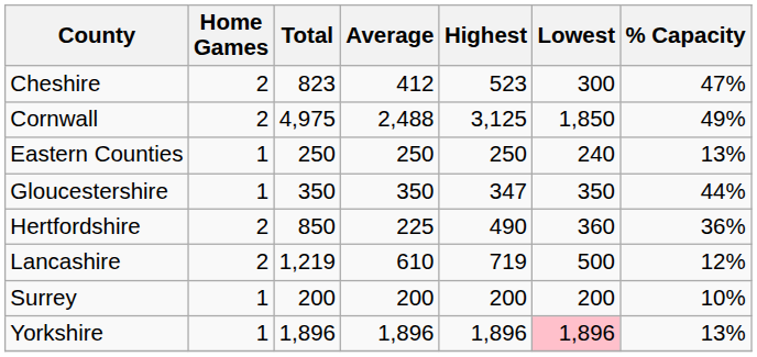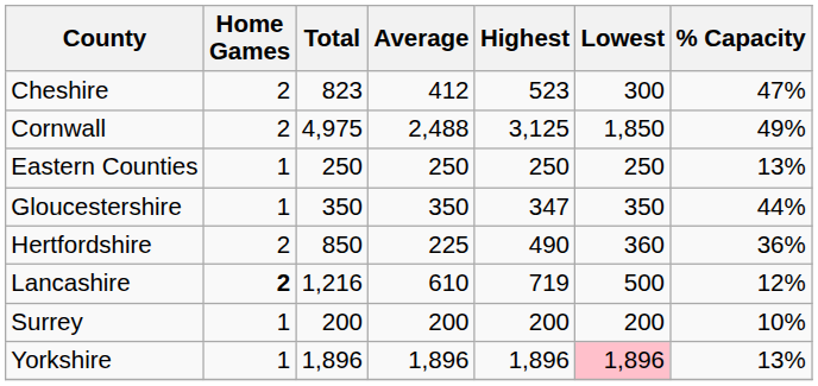 <table class="wikitable sortable" style="text-align:right">
 <tr>
 <th>County</th>
 <th>Home<br>Games</th>
 <th>Total</th>
 <th>Average</th>
 <th>Highest</th>
 <th>Lowest</th>
 <th>% Capacity</th>
 </tr>
 <tr>
 <td style="text-align:left">Cheshire</td>
 <td>2</td>
 <td>823</td>
 <td>412</td>
 <td>523</td>
 <td>300</td>
 <td>47%</td>
 </tr>
 <tr>
 <td style="text-align:left">Cornwall</td>
 <td>2</td>
 <td>4,975</td>
 <td>2,488</td>
 <td>3,125</td>
 <td>1,850</td>
 <td>49%</td>
 </tr>
 <tr>
 <td style="text-align:left">Eastern Counties</td>
 <td>1</td>
 <td>250</td>
 <td>250</td>
 <td>250</td>
-<td>240</td>
+<td>250</td>
 <td>13%</td>
 </tr>
 <tr>
 <td style="text-align:left">Gloucestershire</td>
 <td>1</td>
 <td>350</td>
 <td>350</td>
 <td>347</td>
 <td>350</td>
 <td>44%</td>
 </tr>
 <tr>
 <td style="text-align:left">Hertfordshire</td>
 <td>2</td>
 <td>850</td>
 <td>225</td>
 <td>490</td>
 <td>360</td>
 <td>36%</td>
 </tr>
 <tr>
 <td style="text-align:left">Lancashire</td>
-<td>2</td>
-<td>1,219</td>
+<td><strong>2</strong></td>
+<td>1,216</td>
 <td>610</td>
 <td>719</td>
 <td>500</td>
 <td>12%</td>
 </tr>
 <tr>
 <td style="text-align:left">Surrey</td>
 <td>1</td>
 <td>200</td>
 <td>200</td>
 <td>200</td>
 <td>200</td>
 <td>10%</td>
 </tr>
 <tr>
 <td style="text-align:left">Yorkshire</td>
 <td>1</td>
 <td>1,896</td>
 <td>1,896</td>
 <td>1,896</td>
 <td style="background: pink;">1,896</td>
 <td>13%</td>
 </tr>
 <tr>
 </tr>
 </table>
